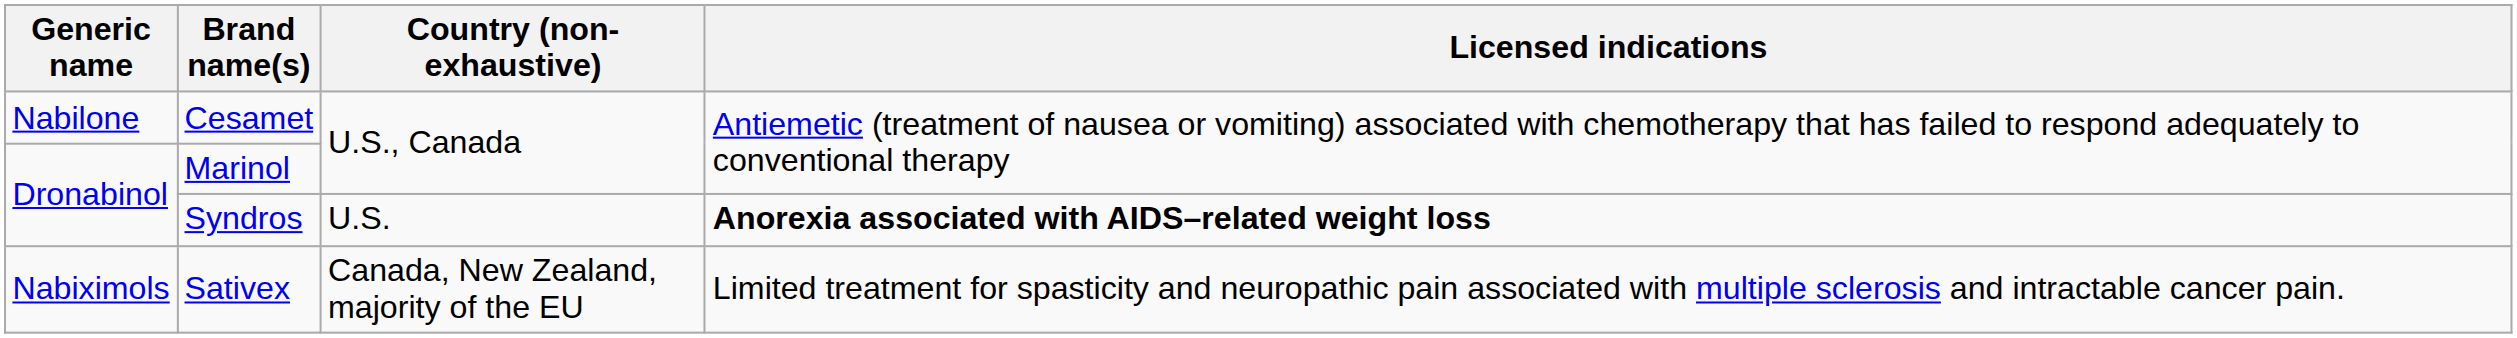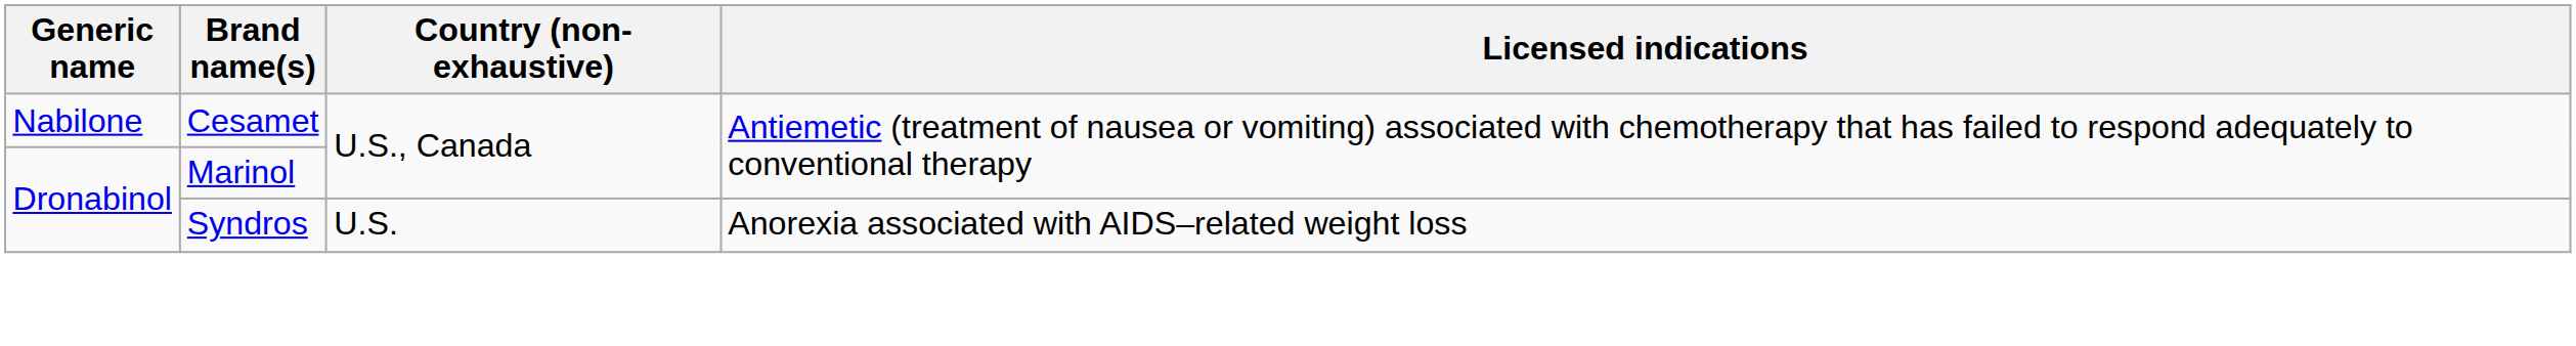 <table class="wikitable">
 <tr>
 <th>Generic<br>name</th>
 <th>Brand <br> name(s)</th>
 <th>Country (non-exhaustive)</th>
 <th>Licensed indications</th>
 </tr>
 <tr>
 <td><a href='#'>Nabilone</a></td>
 <td><a href='#'>Cesamet</a></td>
 <td rowspan="2">U.S., Canada</td>
 <td rowspan="2"><a href='#'>Antiemetic</a> (treatment of nausea or vomiting) associated with chemotherapy that has failed to respond adequately to conventional therapy</td>
 </tr>
 <tr>
 <td rowspan="2"><a href='#'>Dronabinol</a></td>
 <td><a href='#'>Marinol</a></td>
 </tr>
 <tr>
 <td><a href='#'>Syndros</a></td>
 <td>U.S.</td>
-<td><strong>Anorexia associated with AIDS–related weight loss</strong></td>
-</tr>
-<tr>
-<td><a href='#'>Nabiximols</a></td>
-<td><a href='#'>Sativex</a></td>
-<td>Canada, New Zealand,<br>majority of the EU</td>
-<td>Limited treatment for spasticity and neuropathic pain associated with <a href='#'>multiple sclerosis</a> and intractable cancer pain.</td>
+<td>Anorexia associated with AIDS–related weight loss</td>
 </tr>
 </table>
